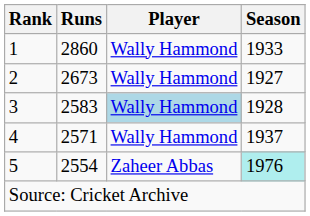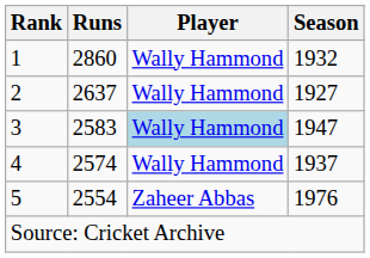 <table class="wikitable">
 <tr>
 <th>Rank</th>
 <th>Runs</th>
 <th>Player</th>
 <th>Season</th>
 </tr>
 <tr>
 <td>1</td>
 <td>2860</td>
 <td><a href='#'>Wally Hammond</a></td>
-<td>1933</td>
+<td>1932</td>
 </tr>
 <tr>
 <td>2</td>
-<td>2673</td>
+<td>2637</td>
 <td><a href='#'>Wally Hammond</a></td>
 <td>1927</td>
 </tr>
 <tr>
 <td>3</td>
 <td>2583</td>
 <td style="background: lightblue;"><a href='#'>Wally Hammond</a></td>
-<td>1928</td>
+<td>1947</td>
 </tr>
 <tr>
 <td>4</td>
-<td>2571</td>
+<td>2574</td>
 <td><a href='#'>Wally Hammond</a></td>
 <td>1937</td>
 </tr>
 <tr>
 <td>5</td>
 <td>2554</td>
 <td><a href='#'>Zaheer Abbas</a></td>
-<td style="background: paleturquoise;">1976</td>
+<td>1976</td>
 </tr>
 <tr>
 <td colspan="4">Source: Cricket Archive</td>
 </tr>
 </table>
